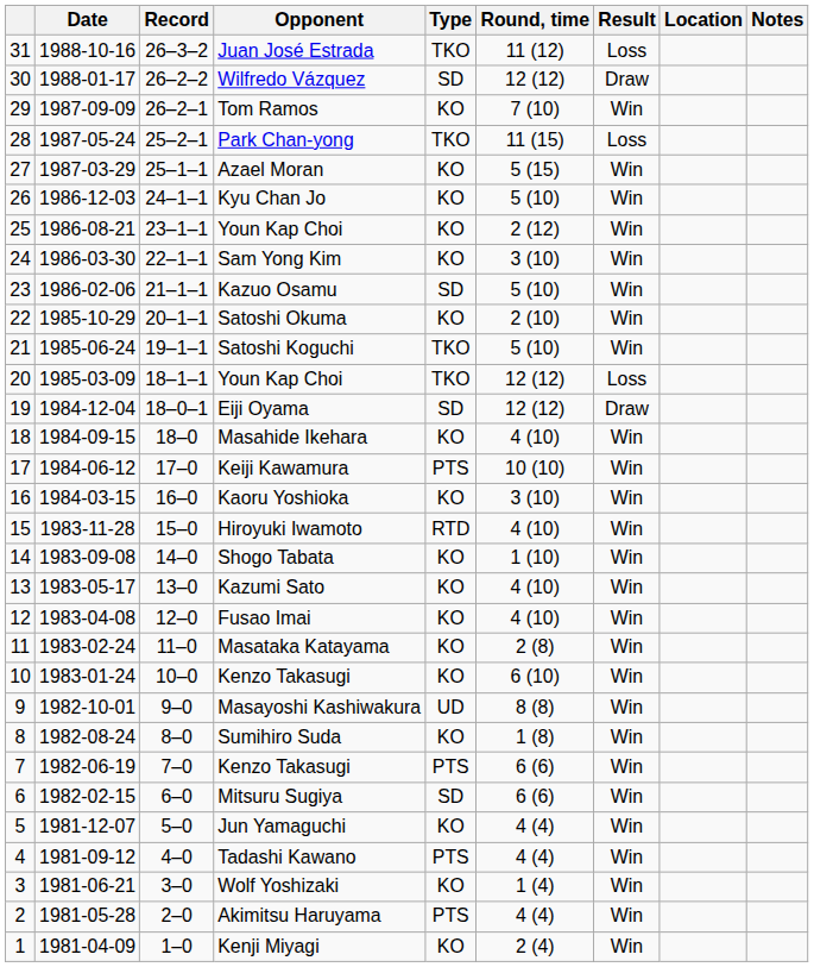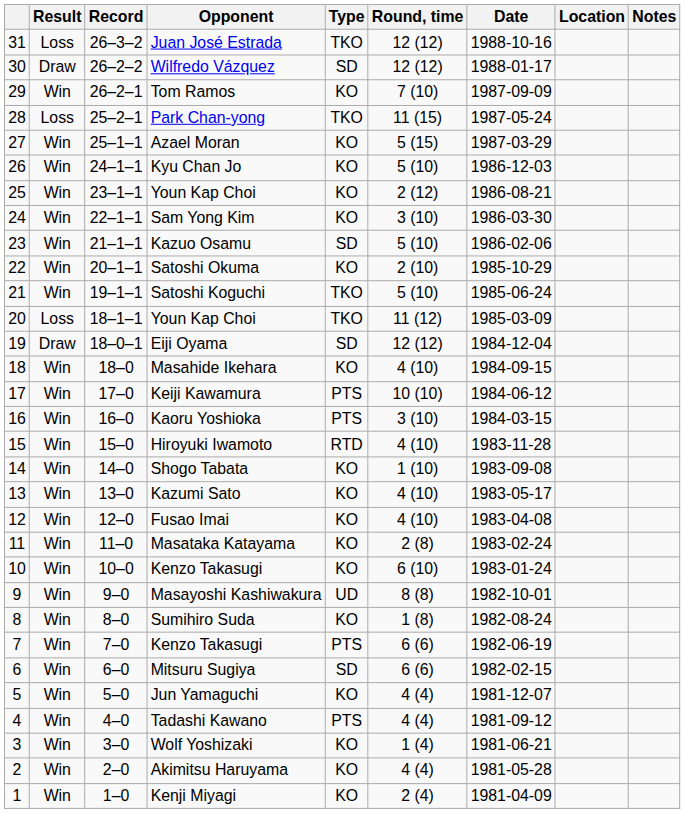 <table class=wikitable style=text-align:center>
 <tr>
 <th></th>
-<th>Date</th>
+<th>Result</th>
 <th>Record</th>
 <th>Opponent</th>
 <th>Type</th>
 <th>Round, time</th>
-<th>Result</th>
+<th>Date</th>
 <th>Location</th>
 <th>Notes</th>
 </tr>
 <tr>
 <td>31</td>
-<td>1988-10-16</td>
+<td>Loss</td>
 <td>26–3–2</td>
 <td align=left><a href='#'>Juan José Estrada</a></td>
 <td>TKO</td>
-<td>11 (12)</td>
-<td>Loss</td>
+<td>12 (12)</td>
+<td>1988-10-16</td>
 <td align=left></td>
 <td align=left></td>
 </tr>
 <tr>
 <td>30</td>
-<td>1988-01-17</td>
+<td>Draw</td>
 <td>26–2–2</td>
 <td align=left><a href='#'>Wilfredo Vázquez</a></td>
 <td>SD</td>
 <td>12 (12)</td>
-<td>Draw</td>
+<td>1988-01-17</td>
 <td align=left></td>
 <td align=left></td>
 </tr>
 <tr>
 <td>29</td>
-<td>1987-09-09</td>
+<td>Win</td>
 <td>26–2–1</td>
 <td align=left>Tom Ramos</td>
 <td>KO</td>
 <td>7 (10)</td>
-<td>Win</td>
+<td>1987-09-09</td>
 <td align=left></td>
 <td align=left></td>
 </tr>
 <tr>
 <td>28</td>
-<td>1987-05-24</td>
+<td>Loss</td>
 <td>25–2–1</td>
 <td align=left><a href='#'>Park Chan-yong</a></td>
 <td>TKO</td>
 <td>11 (15)</td>
-<td>Loss</td>
+<td>1987-05-24</td>
 <td align=left></td>
 <td align=left></td>
 </tr>
 <tr>
 <td>27</td>
-<td>1987-03-29</td>
+<td>Win</td>
 <td>25–1–1</td>
 <td align=left>Azael Moran</td>
 <td>KO</td>
 <td>5 (15)</td>
-<td>Win</td>
+<td>1987-03-29</td>
 <td align=left></td>
 <td align=left></td>
 </tr>
 <tr>
 <td>26</td>
-<td>1986-12-03</td>
+<td>Win</td>
 <td>24–1–1</td>
 <td align=left>Kyu Chan Jo</td>
 <td>KO</td>
 <td>5 (10)</td>
-<td>Win</td>
+<td>1986-12-03</td>
 <td align=left></td>
 <td align=left></td>
 </tr>
 <tr>
 <td>25</td>
-<td>1986-08-21</td>
+<td>Win</td>
 <td>23–1–1</td>
 <td align=left>Youn Kap Choi</td>
 <td>KO</td>
 <td>2 (12)</td>
-<td>Win</td>
+<td>1986-08-21</td>
 <td align=left></td>
 <td align=left></td>
 </tr>
 <tr>
 <td>24</td>
-<td>1986-03-30</td>
+<td>Win</td>
 <td>22–1–1</td>
 <td align=left>Sam Yong Kim</td>
 <td>KO</td>
 <td>3 (10)</td>
-<td>Win</td>
+<td>1986-03-30</td>
 <td align=left></td>
 <td align=left></td>
 </tr>
 <tr>
 <td>23</td>
-<td>1986-02-06</td>
+<td>Win</td>
 <td>21–1–1</td>
 <td align=left>Kazuo Osamu</td>
 <td>SD</td>
 <td>5 (10)</td>
-<td>Win</td>
+<td>1986-02-06</td>
 <td align=left></td>
 <td align=left></td>
 </tr>
 <tr>
 <td>22</td>
-<td>1985-10-29</td>
+<td>Win</td>
 <td>20–1–1</td>
 <td align=left>Satoshi Okuma</td>
 <td>KO</td>
 <td>2 (10)</td>
-<td>Win</td>
+<td>1985-10-29</td>
 <td align=left></td>
 <td align=left></td>
 </tr>
 <tr>
 <td>21</td>
-<td>1985-06-24</td>
+<td>Win</td>
 <td>19–1–1</td>
 <td align=left>Satoshi Koguchi</td>
 <td>TKO</td>
 <td>5 (10)</td>
-<td>Win</td>
+<td>1985-06-24</td>
 <td align=left></td>
 <td align=left></td>
 </tr>
 <tr>
 <td>20</td>
-<td>1985-03-09</td>
+<td>Loss</td>
 <td>18–1–1</td>
 <td align=left>Youn Kap Choi</td>
 <td>TKO</td>
-<td>12 (12)</td>
-<td>Loss</td>
+<td>11 (12)</td>
+<td>1985-03-09</td>
 <td align=left></td>
 <td align=left></td>
 </tr>
 <tr>
 <td>19</td>
-<td>1984-12-04</td>
+<td>Draw</td>
 <td>18–0–1</td>
 <td align=left>Eiji Oyama</td>
 <td>SD</td>
 <td>12 (12)</td>
-<td>Draw</td>
+<td>1984-12-04</td>
 <td align=left></td>
 <td align=left></td>
 </tr>
 <tr>
 <td>18</td>
-<td>1984-09-15</td>
+<td>Win</td>
 <td>18–0</td>
 <td align=left>Masahide Ikehara</td>
 <td>KO</td>
 <td>4 (10)</td>
-<td>Win</td>
+<td>1984-09-15</td>
 <td align=left></td>
 <td align=left></td>
 </tr>
 <tr>
 <td>17</td>
-<td>1984-06-12</td>
+<td>Win</td>
 <td>17–0</td>
 <td align=left>Keiji Kawamura</td>
 <td>PTS</td>
 <td>10 (10)</td>
-<td>Win</td>
+<td>1984-06-12</td>
 <td align=left></td>
 <td align=left></td>
 </tr>
 <tr>
 <td>16</td>
-<td>1984-03-15</td>
+<td>Win</td>
 <td>16–0</td>
 <td align=left>Kaoru Yoshioka</td>
-<td>KO</td>
+<td>PTS</td>
 <td>3 (10)</td>
-<td>Win</td>
+<td>1984-03-15</td>
 <td align=left></td>
 <td align=left></td>
 </tr>
 <tr>
 <td>15</td>
-<td>1983-11-28</td>
+<td>Win</td>
 <td>15–0</td>
 <td align=left>Hiroyuki Iwamoto</td>
 <td>RTD</td>
 <td>4 (10)</td>
-<td>Win</td>
+<td>1983-11-28</td>
 <td align=left></td>
 <td align=left></td>
 </tr>
 <tr>
 <td>14</td>
-<td>1983-09-08</td>
+<td>Win</td>
 <td>14–0</td>
 <td align=left>Shogo Tabata</td>
 <td>KO</td>
 <td>1 (10)</td>
-<td>Win</td>
+<td>1983-09-08</td>
 <td align=left></td>
 <td align=left></td>
 </tr>
 <tr>
 <td>13</td>
-<td>1983-05-17</td>
+<td>Win</td>
 <td>13–0</td>
 <td align=left>Kazumi Sato</td>
 <td>KO</td>
 <td>4 (10)</td>
-<td>Win</td>
+<td>1983-05-17</td>
 <td align=left></td>
 <td align=left></td>
 </tr>
 <tr>
 <td>12</td>
-<td>1983-04-08</td>
+<td>Win</td>
 <td>12–0</td>
 <td align=left>Fusao Imai</td>
 <td>KO</td>
 <td>4 (10)</td>
-<td>Win</td>
+<td>1983-04-08</td>
 <td align=left></td>
 <td align=left></td>
 </tr>
 <tr>
 <td>11</td>
-<td>1983-02-24</td>
+<td>Win</td>
 <td>11–0</td>
 <td align=left>Masataka Katayama</td>
 <td>KO</td>
 <td>2 (8)</td>
-<td>Win</td>
+<td>1983-02-24</td>
 <td align=left></td>
 <td align=left></td>
 </tr>
 <tr>
 <td>10</td>
-<td>1983-01-24</td>
+<td>Win</td>
 <td>10–0</td>
 <td align=left>Kenzo Takasugi</td>
 <td>KO</td>
 <td>6 (10)</td>
-<td>Win</td>
+<td>1983-01-24</td>
 <td align=left></td>
 <td align=left></td>
 </tr>
 <tr>
 <td>9</td>
-<td>1982-10-01</td>
+<td>Win</td>
 <td>9–0</td>
 <td align=left>Masayoshi Kashiwakura</td>
 <td>UD</td>
 <td>8 (8)</td>
-<td>Win</td>
+<td>1982-10-01</td>
 <td align=left></td>
 <td align=left></td>
 </tr>
 <tr>
 <td>8</td>
-<td>1982-08-24</td>
+<td>Win</td>
 <td>8–0</td>
 <td align=left>Sumihiro Suda</td>
 <td>KO</td>
 <td>1 (8)</td>
-<td>Win</td>
+<td>1982-08-24</td>
 <td align=left></td>
 <td align=left></td>
 </tr>
 <tr>
 <td>7</td>
-<td>1982-06-19</td>
+<td>Win</td>
 <td>7–0</td>
 <td align=left>Kenzo Takasugi</td>
 <td>PTS</td>
 <td>6 (6)</td>
-<td>Win</td>
+<td>1982-06-19</td>
 <td align=left></td>
 <td align=left></td>
 </tr>
 <tr>
 <td>6</td>
-<td>1982-02-15</td>
+<td>Win</td>
 <td>6–0</td>
 <td align=left>Mitsuru Sugiya</td>
 <td>SD</td>
 <td>6 (6)</td>
-<td>Win</td>
+<td>1982-02-15</td>
 <td align=left></td>
 <td align=left></td>
 </tr>
 <tr>
 <td>5</td>
-<td>1981-12-07</td>
+<td>Win</td>
 <td>5–0</td>
 <td align=left>Jun Yamaguchi</td>
 <td>KO</td>
 <td>4 (4)</td>
-<td>Win</td>
+<td>1981-12-07</td>
 <td align=left></td>
 <td align=left></td>
 </tr>
 <tr>
 <td>4</td>
-<td>1981-09-12</td>
+<td>Win</td>
 <td>4–0</td>
 <td align=left>Tadashi Kawano</td>
 <td>PTS</td>
 <td>4 (4)</td>
-<td>Win</td>
+<td>1981-09-12</td>
 <td align=left></td>
 <td align=left></td>
 </tr>
 <tr>
 <td>3</td>
-<td>1981-06-21</td>
+<td>Win</td>
 <td>3–0</td>
 <td align=left>Wolf Yoshizaki</td>
 <td>KO</td>
 <td>1 (4)</td>
-<td>Win</td>
+<td>1981-06-21</td>
 <td align=left></td>
 <td align=left></td>
 </tr>
 <tr>
 <td>2</td>
-<td>1981-05-28</td>
+<td>Win</td>
 <td>2–0</td>
 <td align=left>Akimitsu Haruyama</td>
-<td>PTS</td>
+<td>KO</td>
 <td>4 (4)</td>
-<td>Win</td>
+<td>1981-05-28</td>
 <td align=left></td>
 <td align=left></td>
 </tr>
 <tr>
 <td>1</td>
-<td>1981-04-09</td>
+<td>Win</td>
 <td>1–0</td>
 <td align=left>Kenji Miyagi</td>
 <td>KO</td>
 <td>2 (4)</td>
-<td>Win</td>
+<td>1981-04-09</td>
 <td align=left></td>
 <td align=left></td>
 </tr>
 </table>
